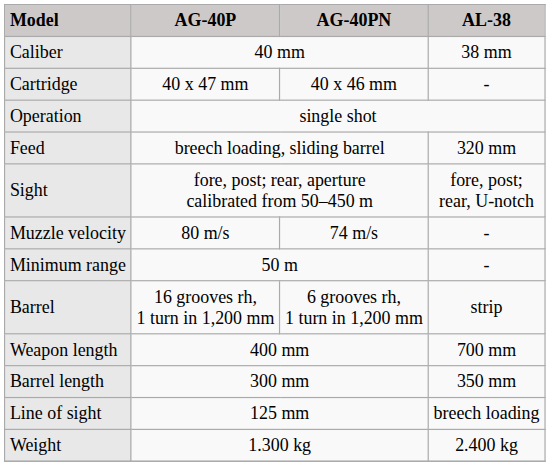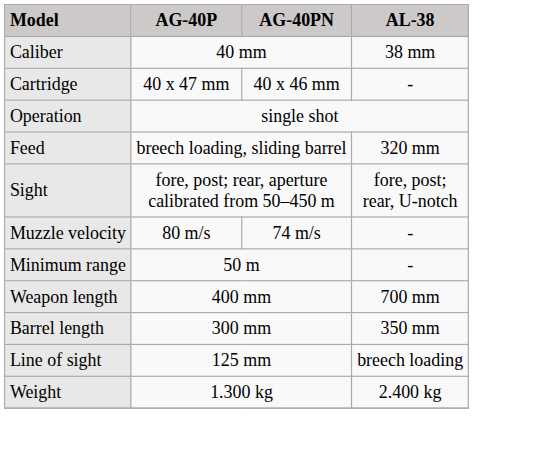 <table border="2" align="center" cellspacing="0" cellpadding="4" rules="all" style="margin:0.5em 0 0 0; border:solid 1px #AAAAAA; border-collapse:collapse; background-color:#F9F9F9; font-size:95%; empty-cells:show;">
 <tr>
 <th align="left" bgcolor="#CDC9C9">Model</th>
 <th bgcolor="#CDC9C9"><strong>AG-40P</strong></th>
 <th bgcolor="#CDC9C9"><strong>AG-40PN</strong></th>
 <th bgcolor="#CDC9C9"><strong>AL-38</strong></th>
 </tr>
 <tr>
 <td bgcolor="#E8E8E8">Caliber</td>
 <td colspan=2 style="text-align:center;">40 mm</td>
 <td align="center">38 mm</td>
 </tr>
 <tr>
 <td bgcolor="#E8E8E8">Cartridge</td>
 <td align="center">40 x 47 mm</td>
 <td align="center">40 x 46 mm</td>
 <td align="center">-</td>
 </tr>
 <tr>
 <td bgcolor="#E8E8E8">Operation</td>
 <td colspan=3 style="text-align:center;">single shot</td>
 </tr>
 <tr>
 <td bgcolor="#E8E8E8">Feed</td>
 <td colspan=2 style="text-align:center;">breech loading, sliding barrel</td>
 <td align="center">320 mm</td>
 </tr>
 <tr>
 <td bgcolor="#E8E8E8">Sight</td>
 <td colspan=2 style="text-align:center;">fore, post; rear, aperture<br> calibrated from 50–450 m</td>
 <td align="center">fore, post; <br> rear, U-notch</td>
 </tr>
 <tr>
 <td bgcolor="#E8E8E8">Muzzle velocity</td>
 <td align="center">80 m/s</td>
 <td align="center">74 m/s</td>
 <td align="center">-</td>
 </tr>
 <tr>
 <td bgcolor="#E8E8E8">Minimum range</td>
 <td colspan=2 style="text-align:center;">50 m</td>
 <td align="center">-</td>
 </tr>
 <tr>
-<td bgcolor="#E8E8E8">Barrel</td>
-<td align="center">16 grooves rh, <br> 1 turn in 1,200 mm</td>
-<td align="center">6 grooves rh, <br> 1 turn in 1,200 mm</td>
-<td align="center">strip</td>
-</tr>
-<tr>
 <td bgcolor="#E8E8E8">Weapon length</td>
 <td colspan=2 style="text-align:center;">400 mm</td>
 <td align="center">700 mm</td>
 </tr>
 <tr>
 <td bgcolor="#E8E8E8">Barrel length</td>
 <td colspan=2 style="text-align:center;">300 mm</td>
 <td align="center">350 mm</td>
 </tr>
 <tr>
 <td bgcolor="#E8E8E8">Line of sight</td>
 <td colspan=2 style="text-align:center;">125 mm</td>
 <td align="center">breech loading</td>
 </tr>
 <tr>
 <td bgcolor="#E8E8E8">Weight</td>
 <td colspan=2 style="text-align:center;">1.300 kg</td>
 <td align="center">2.400 kg</td>
 </tr>
 <tr>
 </tr>
 </table>
